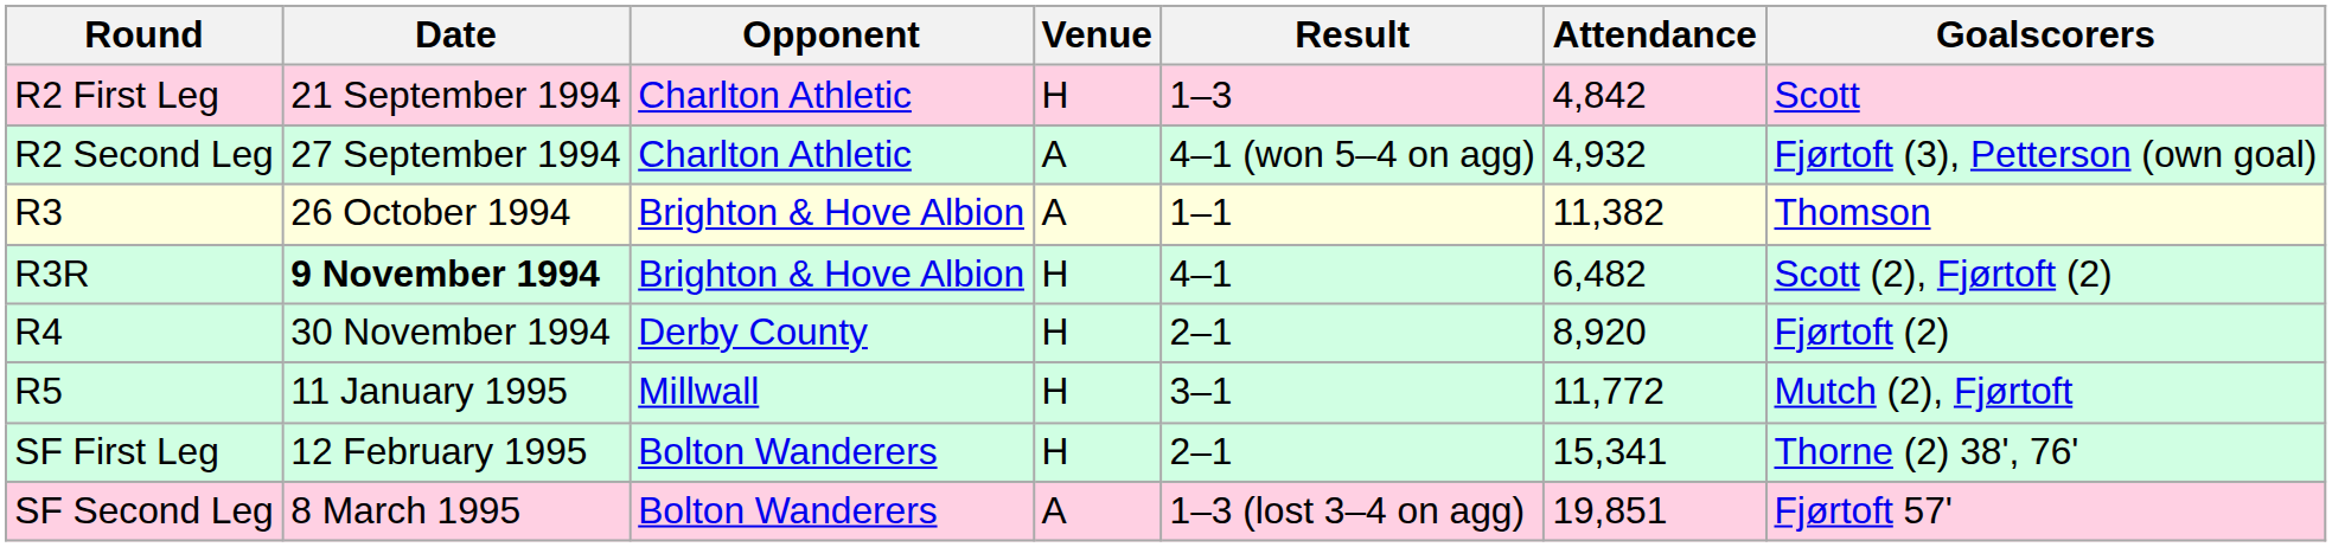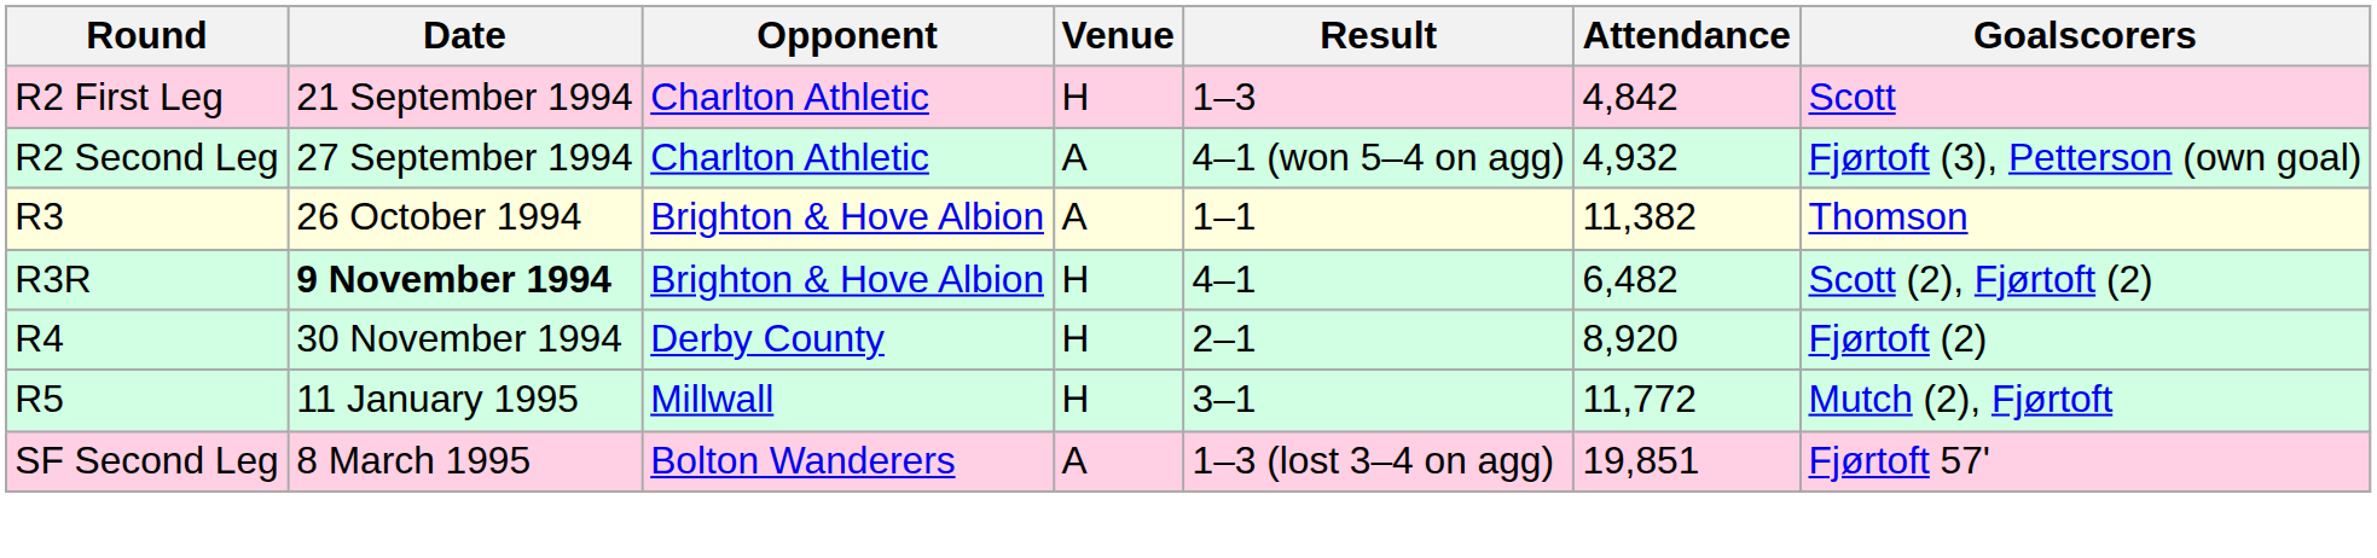 <table class="wikitable">
 <tr>
 <th>Round</th>
 <th>Date</th>
 <th>Opponent</th>
 <th>Venue</th>
 <th>Result</th>
 <th>Attendance</th>
 <th>Goalscorers</th>
 </tr>
 <tr style="background-color: #ffd0e3;">
 <td>R2 First Leg</td>
 <td>21 September 1994</td>
 <td><a href='#'>Charlton Athletic</a></td>
 <td>H</td>
 <td>1–3</td>
 <td>4,842</td>
 <td><a href='#'>Scott</a></td>
 </tr>
 <tr style="background-color: #d0ffe3;">
 <td>R2 Second Leg</td>
 <td>27 September 1994</td>
 <td><a href='#'>Charlton Athletic</a></td>
 <td>A</td>
 <td>4–1 (won 5–4 on agg)</td>
 <td>4,932</td>
 <td><a href='#'>Fjørtoft</a> (3), <a href='#'>Petterson</a> (own goal)</td>
 </tr>
 <tr style="background-color: #ffffdd;">
 <td>R3</td>
 <td>26 October 1994</td>
 <td><a href='#'>Brighton & Hove Albion</a></td>
 <td>A</td>
 <td>1–1</td>
 <td>11,382</td>
 <td><a href='#'>Thomson</a></td>
 </tr>
 <tr style="background-color: #d0ffe3;">
 <td>R3R</td>
 <td><strong>9 November 1994</strong></td>
 <td><a href='#'>Brighton & Hove Albion</a></td>
 <td>H</td>
 <td>4–1</td>
 <td>6,482</td>
 <td><a href='#'>Scott</a> (2), <a href='#'>Fjørtoft</a> (2)</td>
 </tr>
 <tr style="background-color: #d0ffe3;">
 <td>R4</td>
 <td>30 November 1994</td>
 <td><a href='#'>Derby County</a></td>
 <td>H</td>
 <td>2–1</td>
 <td>8,920</td>
 <td><a href='#'>Fjørtoft</a> (2)</td>
 </tr>
 <tr style="background-color: #d0ffe3;">
 <td>R5</td>
 <td>11 January 1995</td>
 <td><a href='#'>Millwall</a></td>
 <td>H</td>
 <td>3–1</td>
 <td>11,772</td>
 <td><a href='#'>Mutch</a> (2), <a href='#'>Fjørtoft</a></td>
 </tr>
-<tr style="background-color: #d0ffe3;">
-<td>SF First Leg</td>
-<td>12 February 1995</td>
-<td><a href='#'>Bolton Wanderers</a></td>
-<td>H</td>
-<td>2–1</td>
-<td>15,341</td>
-<td><a href='#'>Thorne</a> (2) 38', 76'</td>
-</tr>
 <tr style="background-color: #ffd0e3;">
 <td>SF Second Leg</td>
 <td>8 March 1995</td>
 <td><a href='#'>Bolton Wanderers</a></td>
 <td>A</td>
 <td>1–3 (lost 3–4 on agg)</td>
 <td>19,851</td>
 <td><a href='#'>Fjørtoft</a> 57'</td>
 </tr>
 </table>
